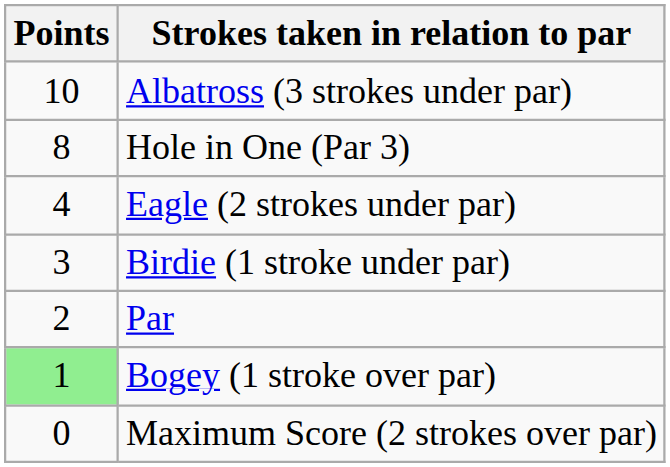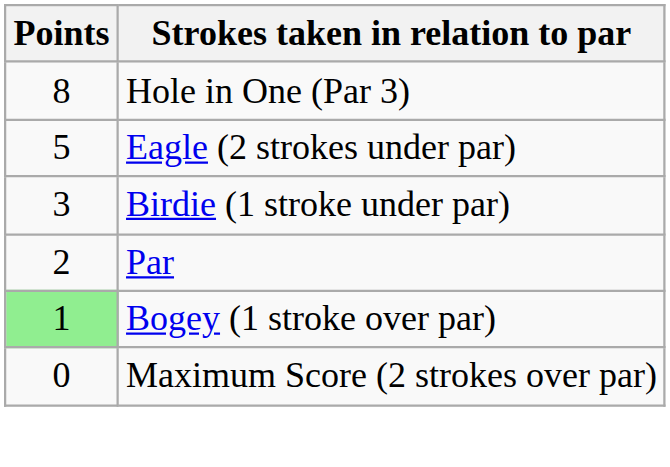 <table class=wikitable>
 <tr>
 <th>Points</th>
 <th>Strokes taken in relation to par</th>
 </tr>
 <tr>
-<td align=center>10</td>
-<td><a href='#'>Albatross</a> (3 strokes under par)</td>
-</tr>
-<tr>
 <td align=center>8</td>
 <td>Hole in One (Par 3)</td>
 </tr>
 <tr>
-<td align=center>4</td>
+<td align=center>5</td>
 <td><a href='#'>Eagle</a> (2 strokes under par)</td>
 </tr>
 <tr>
 <td align=center>3</td>
 <td><a href='#'>Birdie</a> (1 stroke under par)</td>
 </tr>
 <tr>
 <td align=center>2</td>
 <td><a href='#'>Par</a></td>
 </tr>
 <tr>
 <td align=center style="background: lightgreen;">1</td>
 <td><a href='#'>Bogey</a> (1 stroke over par)</td>
 </tr>
 <tr>
 <td align=center>0</td>
 <td>Maximum Score (2 strokes over par)</td>
 </tr>
 </table>
